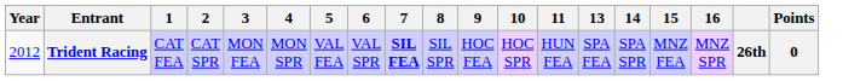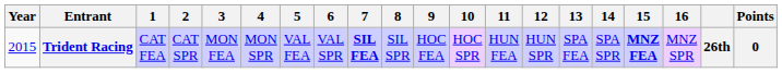 <table class="wikitable" style="text-align:center; font-size:85%">
 <tr>
 <th>Year</th>
 <th>Entrant</th>
 <th>1</th>
 <th>2</th>
 <th>3</th>
 <th>4</th>
 <th>5</th>
 <th>6</th>
 <th>7</th>
 <th>8</th>
 <th>9</th>
 <th>10</th>
 <th>11</th>
+<th>12</th>
 <th>13</th>
 <th>14</th>
 <th>15</th>
 <th>16</th>
 <th></th>
 <th>Points</th>
 </tr>
 <tr>
-<td><a href='#'>2012</a></td>
+<td><a href='#'>2015</a></td>
 <th nowrap><a href='#'>Trident Racing</a></th>
 <td style="background:#cfcfff;"><a href='#'>CAT<br>FEA</a><br></td>
 <td style="background:#cfcfff;"><a href='#'>CAT<br>SPR</a><br></td>
 <td style="background:#cfcfff;"><a href='#'>MON<br>FEA</a><br></td>
 <td style="background:#cfcfff;"><a href='#'>MON<br>SPR</a><br></td>
 <td style="background:#cfcfff;"><a href='#'>VAL<br>FEA</a><br></td>
 <td style="background:#cfcfff;"><a href='#'>VAL<br>SPR</a><br></td>
 <td style="background:#cfcfff;"><strong><a href='#'>SIL<br>FEA</a><br></strong></td>
 <td style="background:#cfcfff;"><a href='#'>SIL<br>SPR</a><br></td>
 <td style="background:#cfcfff;"><a href='#'>HOC<br>FEA</a><br></td>
 <td style="background:#efcfff;"><a href='#'>HOC<br>SPR</a><br></td>
 <td style="background:#cfcfff;"><a href='#'>HUN<br>FEA</a><br></td>
+<td style="background:#cfcfff;"><a href='#'>HUN<br>SPR</a><br></td>
 <td style="background:#cfcfff;"><a href='#'>SPA<br>FEA</a><br></td>
 <td style="background:#cfcfff;"><a href='#'>SPA<br>SPR</a><br></td>
-<td style="background:#cfcfff;"><a href='#'>MNZ<br>FEA</a><br></td>
+<td style="background:#cfcfff;"><strong><a href='#'>MNZ<br>FEA</a><br></strong></td>
 <td style="background:#efcfff;"><a href='#'>MNZ<br>SPR</a><br></td>
 <th>26th</th>
 <th>0</th>
 </tr>
 </table>
